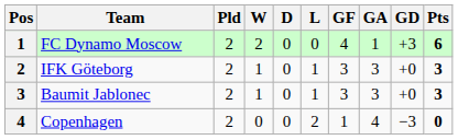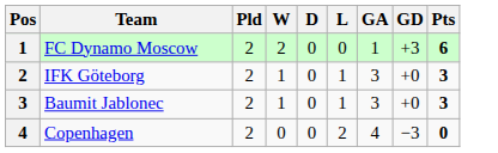 <table class=wikitable style="text-align:center">
 <tr>
 <th width=20>Pos</th>
 <th width=165>Team</th>
 <th width=20>Pld</th>
 <th width=20>W</th>
 <th width=20>D</th>
 <th width=20>L</th>
-<th width=20>GF</th>
 <th width=20>GA</th>
 <th width=20>GD</th>
 <th width=20>Pts</th>
 </tr>
 <tr style="background:#cfc;">
 <th>1</th>
 <td style="text-align:left"> <a href='#'>FC Dynamo Moscow</a></td>
 <td>2</td>
 <td>2</td>
 <td>0</td>
 <td>0</td>
-<td>4</td>
 <td>1</td>
 <td>+3</td>
 <td><strong>6</strong></td>
 </tr>
 <tr>
 <th>2</th>
 <td style="text-align:left"> <a href='#'>IFK Göteborg</a></td>
 <td>2</td>
 <td>1</td>
 <td>0</td>
 <td>1</td>
 <td>3</td>
-<td>3</td>
 <td>+0</td>
 <td><strong>3</strong></td>
 </tr>
 <tr>
 <th>3</th>
 <td style="text-align:left"> <a href='#'>Baumit Jablonec</a></td>
 <td>2</td>
 <td>1</td>
 <td>0</td>
 <td>1</td>
 <td>3</td>
-<td>3</td>
 <td>+0</td>
 <td><strong>3</strong></td>
 </tr>
 <tr>
 <th>4</th>
 <td style="text-align:left"> <a href='#'>Copenhagen</a></td>
 <td>2</td>
 <td>0</td>
 <td>0</td>
 <td>2</td>
-<td>1</td>
 <td>4</td>
 <td>−3</td>
 <td><strong>0</strong></td>
 </tr>
 </table>
